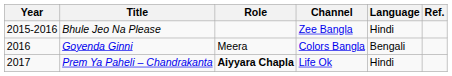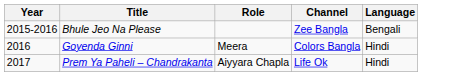 <table class="wikitable">
 <tr>
 <th>Year</th>
 <th>Title</th>
 <th>Role</th>
 <th>Channel</th>
 <th>Language</th>
-<th>Ref.</th>
 </tr>
 <tr>
 <td>2015-2016</td>
 <td><em>Bhule Jeo Na Please</em></td>
 <td></td>
 <td><a href='#'>Zee Bangla</a></td>
-<td>Hindi</td>
-<td></td>
+<td>Bengali</td>
 </tr>
 <tr>
 <td>2016</td>
 <td><em><a href='#'>Goyenda Ginni</a></em></td>
 <td>Meera</td>
 <td><a href='#'>Colors Bangla</a></td>
-<td>Bengali</td>
-<td></td>
+<td>Hindi</td>
 </tr>
 <tr>
 <td>2017</td>
 <td><em><a href='#'>Prem Ya Paheli – Chandrakanta</a></em></td>
-<td><strong>Aiyyara Chapla</strong></td>
+<td>Aiyyara Chapla</td>
 <td><a href='#'>Life Ok</a></td>
 <td>Hindi</td>
-<td></td>
 </tr>
 </table>
